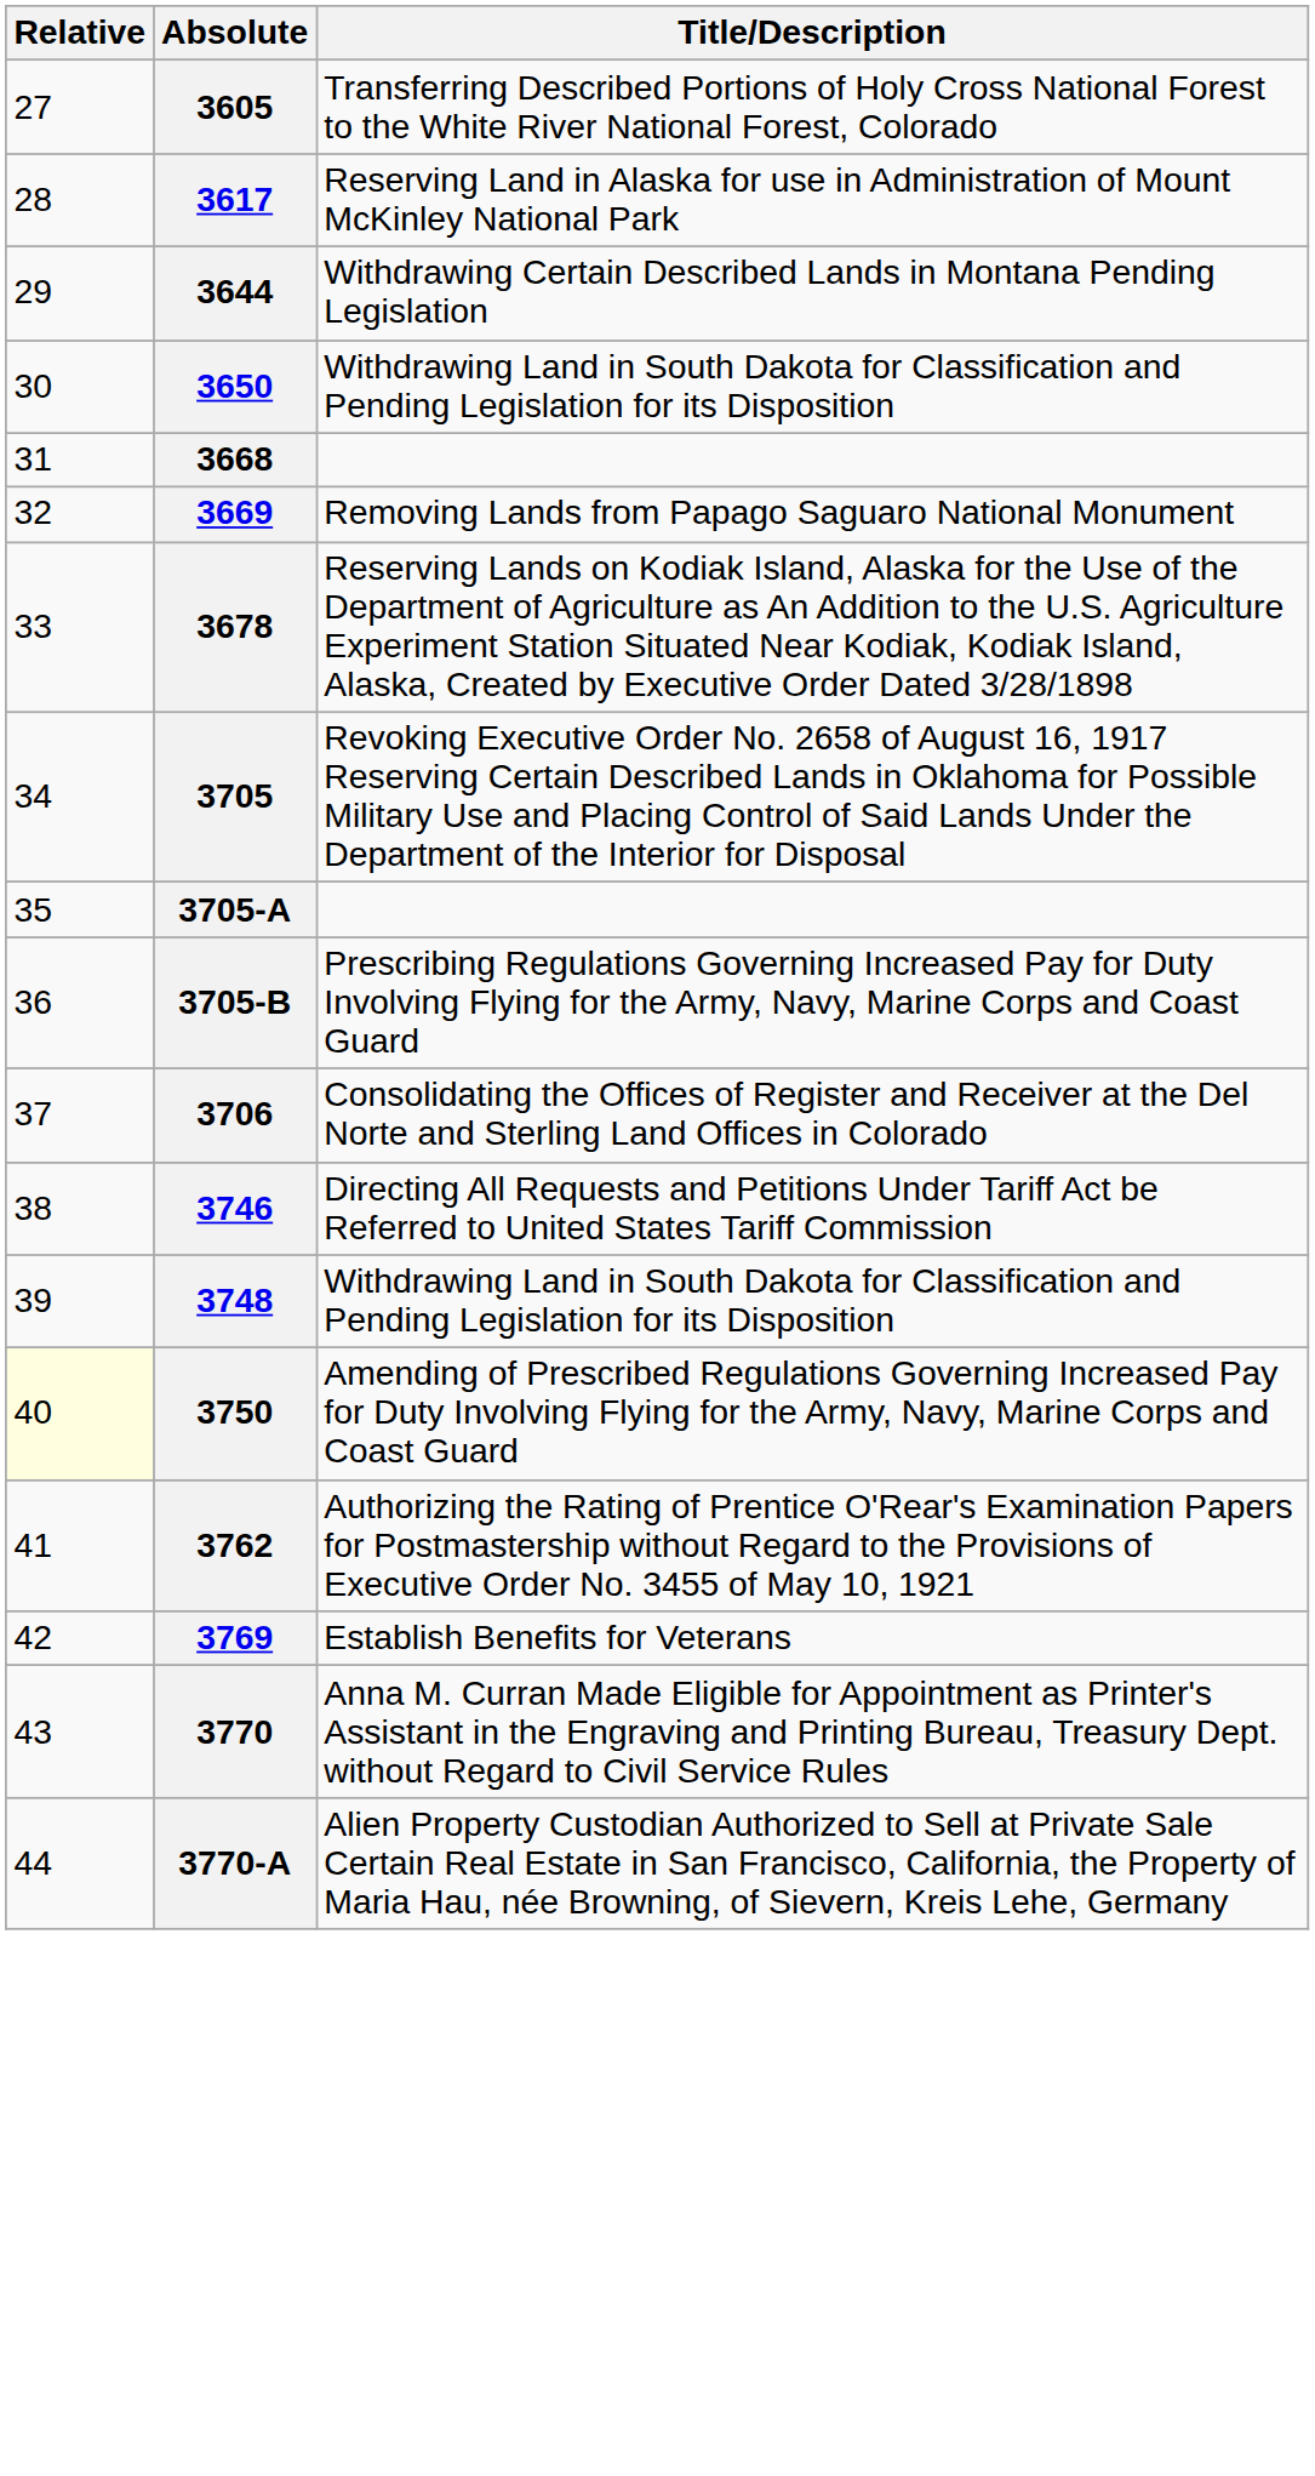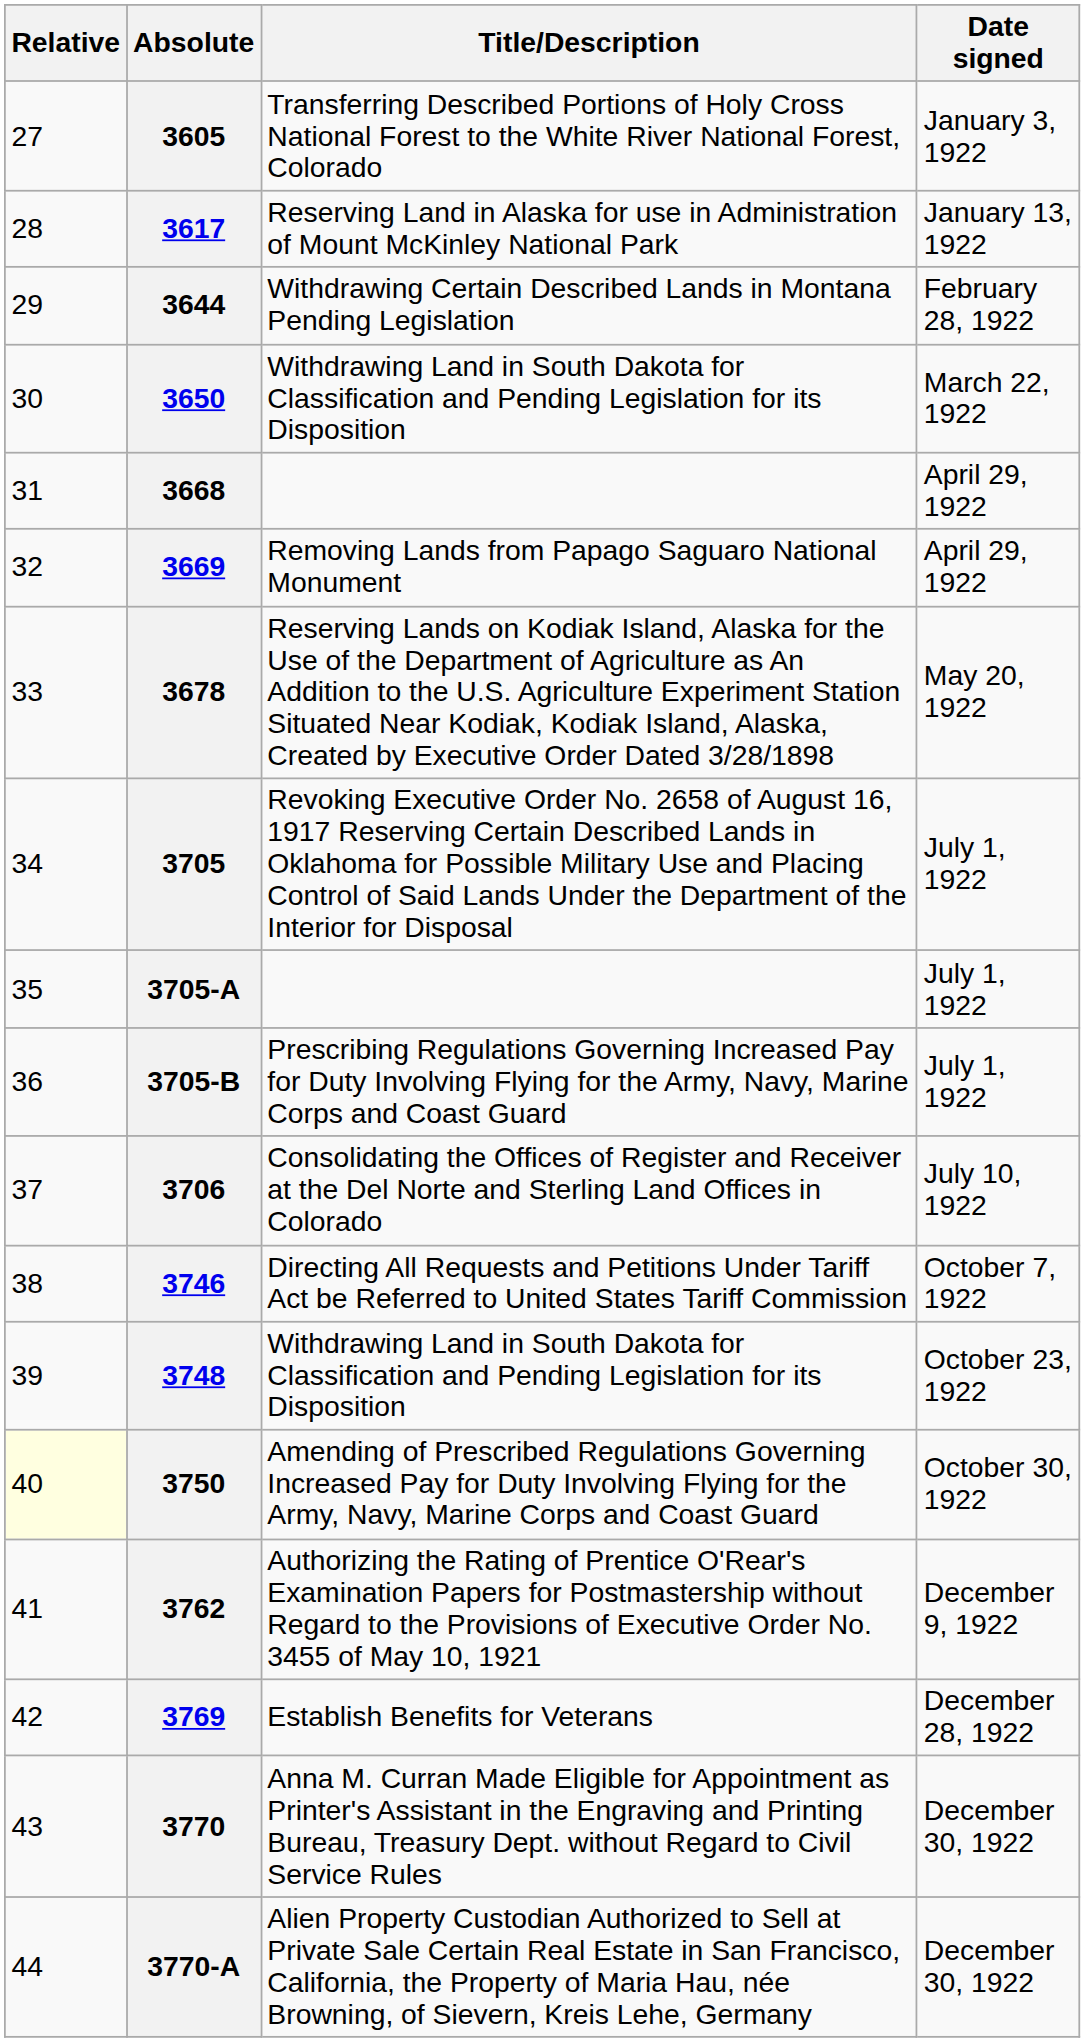 <table class="wikitable">
 <tr>
 <th>Relative </th>
 <th>Absolute </th>
 <th>Title/Description</th>
+<th>Date signed</th>
 </tr>
 <tr>
 <td>27</td>
 <th>3605</th>
 <td>Transferring Described Portions of Holy Cross National Forest to the White River National Forest, Colorado</td>
+<td>January 3, 1922</td>
 </tr>
 <tr>
 <td>28</td>
 <th><a href='#'>3617</a></th>
 <td>Reserving Land in Alaska for use in Administration of Mount McKinley National Park</td>
+<td>January 13, 1922</td>
 </tr>
 <tr>
 <td>29</td>
 <th>3644</th>
 <td>Withdrawing Certain Described Lands in Montana Pending Legislation</td>
+<td>February 28, 1922</td>
 </tr>
 <tr>
 <td>30</td>
 <th><a href='#'>3650</a></th>
 <td>Withdrawing Land in South Dakota for Classification and Pending Legislation for its Disposition</td>
+<td>March 22, 1922</td>
 </tr>
 <tr>
 <td>31</td>
 <th>3668</th>
 <td></td>
+<td>April 29, 1922</td>
 </tr>
 <tr>
 <td>32</td>
 <th><a href='#'>3669</a></th>
 <td>Removing Lands from Papago Saguaro National Monument</td>
+<td>April 29, 1922</td>
 </tr>
 <tr>
 <td>33</td>
 <th>3678</th>
 <td>Reserving Lands on Kodiak Island, Alaska for the Use of the Department of Agriculture as An Addition to the U.S. Agriculture Experiment Station Situated Near Kodiak, Kodiak Island, Alaska, Created by Executive Order Dated 3/28/1898</td>
+<td>May 20, 1922</td>
 </tr>
 <tr>
 <td>34</td>
 <th>3705</th>
 <td>Revoking Executive Order No. 2658 of August 16, 1917 Reserving Certain Described Lands in Oklahoma for Possible Military Use and Placing Control of Said Lands Under the Department of the Interior for Disposal</td>
+<td>July 1, 1922</td>
 </tr>
 <tr>
 <td>35</td>
 <th>3705-A</th>
 <td></td>
+<td>July 1, 1922</td>
 </tr>
 <tr>
 <td>36</td>
 <th>3705-B</th>
 <td>Prescribing Regulations Governing Increased Pay for Duty Involving Flying for the Army, Navy, Marine Corps and Coast Guard</td>
+<td>July 1, 1922</td>
 </tr>
 <tr>
 <td>37</td>
 <th>3706</th>
 <td>Consolidating the Offices of Register and Receiver at the Del Norte and Sterling Land Offices in Colorado</td>
+<td>July 10, 1922</td>
 </tr>
 <tr>
 <td>38</td>
 <th><a href='#'>3746</a></th>
 <td>Directing All Requests and Petitions Under Tariff Act be Referred to United States Tariff Commission</td>
+<td>October 7, 1922</td>
 </tr>
 <tr>
 <td>39</td>
 <th><a href='#'>3748</a></th>
 <td>Withdrawing Land in South Dakota for Classification and Pending Legislation for its Disposition</td>
+<td>October 23, 1922</td>
 </tr>
 <tr>
 <td style="background: lightyellow;">40</td>
 <th>3750</th>
 <td>Amending of Prescribed Regulations Governing Increased Pay for Duty Involving Flying for the Army, Navy, Marine Corps and Coast Guard</td>
+<td>October 30, 1922</td>
 </tr>
 <tr>
 <td>41</td>
 <th>3762</th>
 <td>Authorizing the Rating of Prentice O'Rear's Examination Papers for Postmastership without Regard to the Provisions of Executive Order No. 3455 of May 10, 1921</td>
+<td>December 9, 1922</td>
 </tr>
 <tr>
 <td>42</td>
 <th><a href='#'>3769</a></th>
 <td>Establish Benefits for Veterans</td>
+<td>December 28, 1922</td>
 </tr>
 <tr>
 <td>43</td>
 <th>3770</th>
 <td>Anna M. Curran Made Eligible for Appointment as Printer's Assistant in the Engraving and Printing Bureau, Treasury Dept. without Regard to Civil Service Rules</td>
+<td>December 30, 1922</td>
 </tr>
 <tr>
 <td>44</td>
 <th>3770-A</th>
 <td>Alien Property Custodian Authorized to Sell at Private Sale Certain Real Estate in San Francisco, California, the Property of Maria Hau, née Browning, of Sievern, Kreis Lehe, Germany</td>
+<td>December 30, 1922</td>
 </tr>
 </table>
